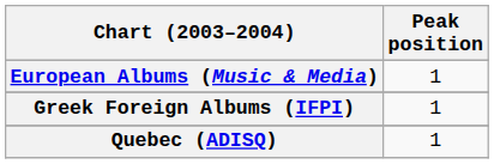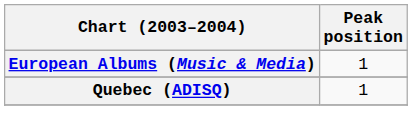 <table class="wikitable sortable plainrowheaders" style="text-align:center">
 <tr>
 <th scope="col">Chart (2003–2004)</th>
 <th scope="col">Peak<br>position</th>
 </tr>
 <tr>
 </tr>
 <tr>
 </tr>
 <tr>
 </tr>
 <tr>
 </tr>
 <tr>
 </tr>
 <tr>
 <th scope="row"><a href='#'>European Albums</a> (<em><a href='#'>Music & Media</a></em>)</th>
 <td>1</td>
 </tr>
 <tr>
 </tr>
 <tr>
 </tr>
 <tr>
 </tr>
 <tr>
-<th scope="row">Greek Foreign Albums (<a href='#'>IFPI</a>)</th>
-<td>1</td>
-</tr>
-<tr>
 </tr>
 <tr>
 </tr>
 <tr>
 </tr>
 <tr>
 <th scope="row">Quebec (<a href='#'>ADISQ</a>)</th>
 <td>1</td>
 </tr>
 <tr>
 </tr>
 <tr>
 </tr>
 </table>
